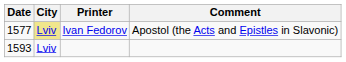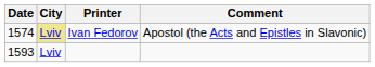 <table class="wikitable">
 <tr>
 <th>Date</th>
 <th>City</th>
 <th>Printer</th>
 <th>Comment</th>
 </tr>
 <tr>
-<td>1577</td>
+<td>1574</td>
 <td style="background: khaki;"><a href='#'>Lviv</a></td>
 <td><a href='#'>Ivan Fedorov</a></td>
 <td>Apostol (the <a href='#'>Acts</a> and <a href='#'>Epistles</a> in Slavonic)</td>
 </tr>
 <tr>
 <td>1593</td>
 <td><a href='#'>Lviv</a></td>
 <td></td>
 <td></td>
 </tr>
 </table>
